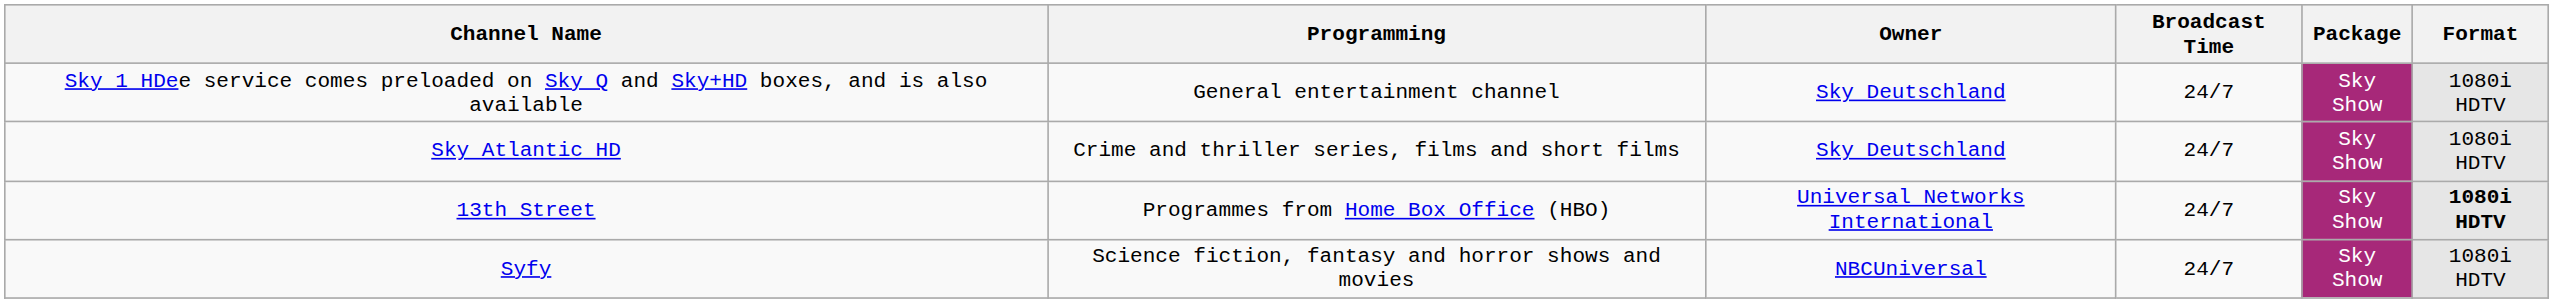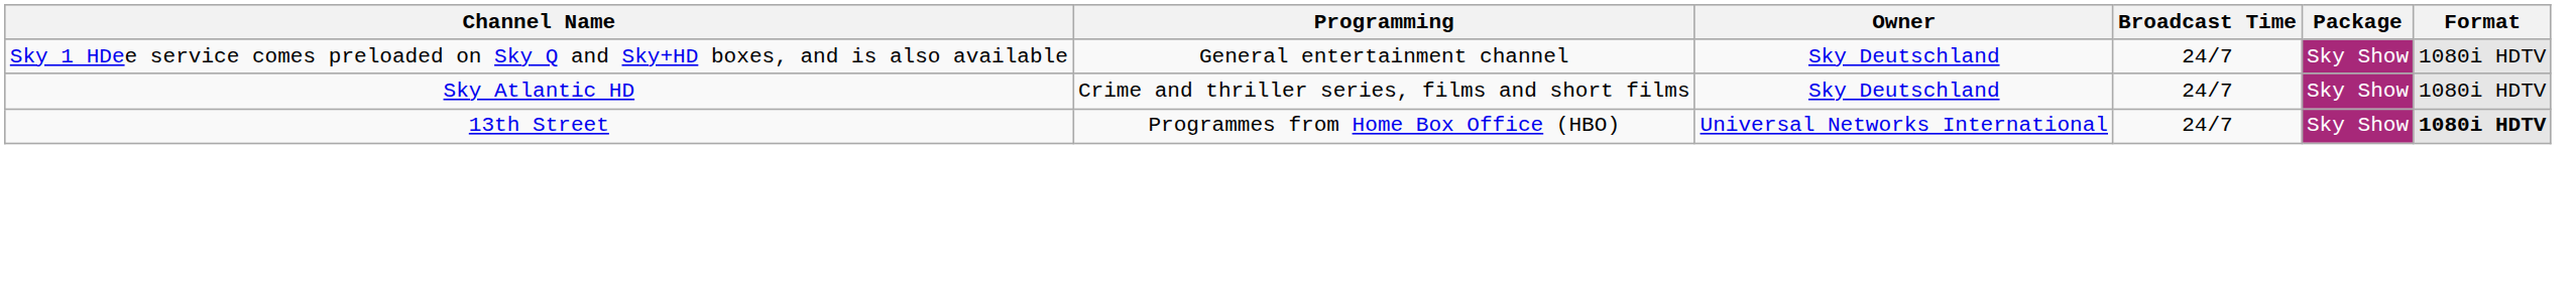 <table class="wikitable" style="text-align:center">
 <tr>
 <th>Channel Name</th>
 <th>Programming</th>
 <th>Owner</th>
 <th>Broadcast Time</th>
 <th>Package</th>
 <th>Format</th>
 </tr>
 <tr>
 <td><a href='#'>Sky 1 HDe</a>e service comes preloaded on <a href='#'>Sky Q</a> and <a href='#'>Sky+HD</a> boxes, and is also available</td>
 <td>General entertainment channel</td>
 <td><a href='#'>Sky Deutschland</a></td>
 <td>24/7</td>
 <td style="background-color:#A72879;color:white">Sky Show</td>
 <td style="background-color:#E6E6E6;">1080i HDTV</td>
 </tr>
 <tr>
 <td><a href='#'>Sky Atlantic HD</a></td>
 <td>Crime and thriller series, films and short films</td>
 <td><a href='#'>Sky Deutschland</a></td>
 <td>24/7</td>
 <td style="background-color:#A72879;color:white">Sky Show</td>
 <td style="background-color:#E6E6E6;">1080i HDTV</td>
 </tr>
 <tr>
 <td><a href='#'>13th Street</a></td>
 <td>Programmes from <a href='#'>Home Box Office</a> (HBO)</td>
 <td><a href='#'>Universal Networks International</a></td>
 <td>24/7</td>
 <td style="background-color:#A72879;color:white">Sky Show</td>
 <td style="background-color:#E6E6E6;"><strong>1080i HDTV</strong></td>
 </tr>
-<tr>
-<td><a href='#'>Syfy</a></td>
-<td>Science fiction, fantasy and horror shows and movies</td>
-<td><a href='#'>NBCUniversal</a></td>
-<td>24/7</td>
-<td style="background-color:#A72879;color:white">Sky Show</td>
-<td style="background-color:#E6E6E6;">1080i HDTV</td>
-</tr>
 </table>
